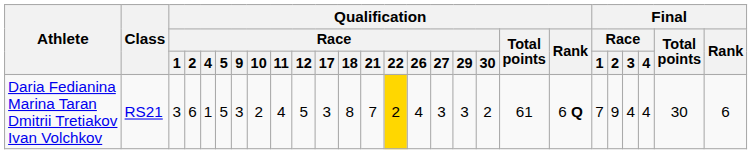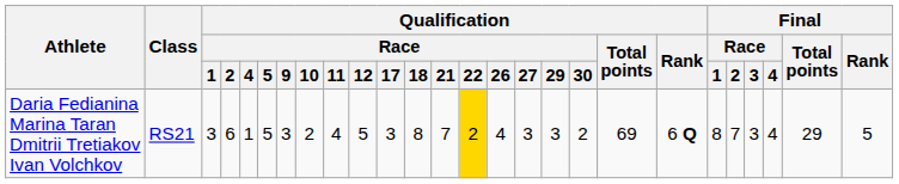 <table class="wikitable" style="text-align:center;font-size:90%">
 <tr>
 <th rowspan=3>Athlete</th>
 <th rowspan=3>Class</th>
 <th colspan=18>Qualification</th>
 <th colspan=6>Final</th>
 </tr>
 <tr style="font-size:95%">
 <th colspan=16>Race</th>
 <th rowspan=2>Total<br>points</th>
 <th rowspan=2>Rank</th>
 <th colspan=4>Race</th>
 <th rowspan=2>Total<br>points</th>
 <th rowspan=2>Rank</th>
 </tr>
 <tr style="font-size:95%">
 <th>1</th>
 <th>2</th>
 <th>4</th>
 <th>5</th>
 <th>9</th>
 <th>10</th>
 <th>11</th>
 <th>12</th>
 <th>17</th>
 <th>18</th>
 <th>21</th>
 <th>22</th>
 <th>26</th>
 <th>27</th>
 <th>29</th>
 <th>30</th>
 <th>1</th>
 <th>2</th>
 <th>3</th>
 <th>4</th>
 </tr>
 <tr>
 <td align=left><a href='#'>Daria Fedianina</a><br><a href='#'>Marina Taran</a><br><a href='#'>Dmitrii Tretiakov</a><br><a href='#'>Ivan Volchkov</a></td>
 <td align=left><a href='#'>RS21</a></td>
 <td>3</td>
 <td>6</td>
 <td>1</td>
 <td>5</td>
 <td>3</td>
 <td>2</td>
 <td>4</td>
 <td>5</td>
 <td>3</td>
 <td>8</td>
 <td>7</td>
 <td style="background: gold;">2</td>
 <td>4</td>
 <td>3</td>
 <td>3</td>
 <td>2</td>
-<td>61</td>
+<td>69</td>
 <td>6 <strong>Q</strong></td>
+<td>8</td>
 <td>7</td>
-<td>9</td>
+<td>3</td>
 <td>4</td>
-<td>4</td>
-<td>30</td>
-<td>6</td>
+<td>29</td>
+<td>5</td>
 </tr>
 </table>
